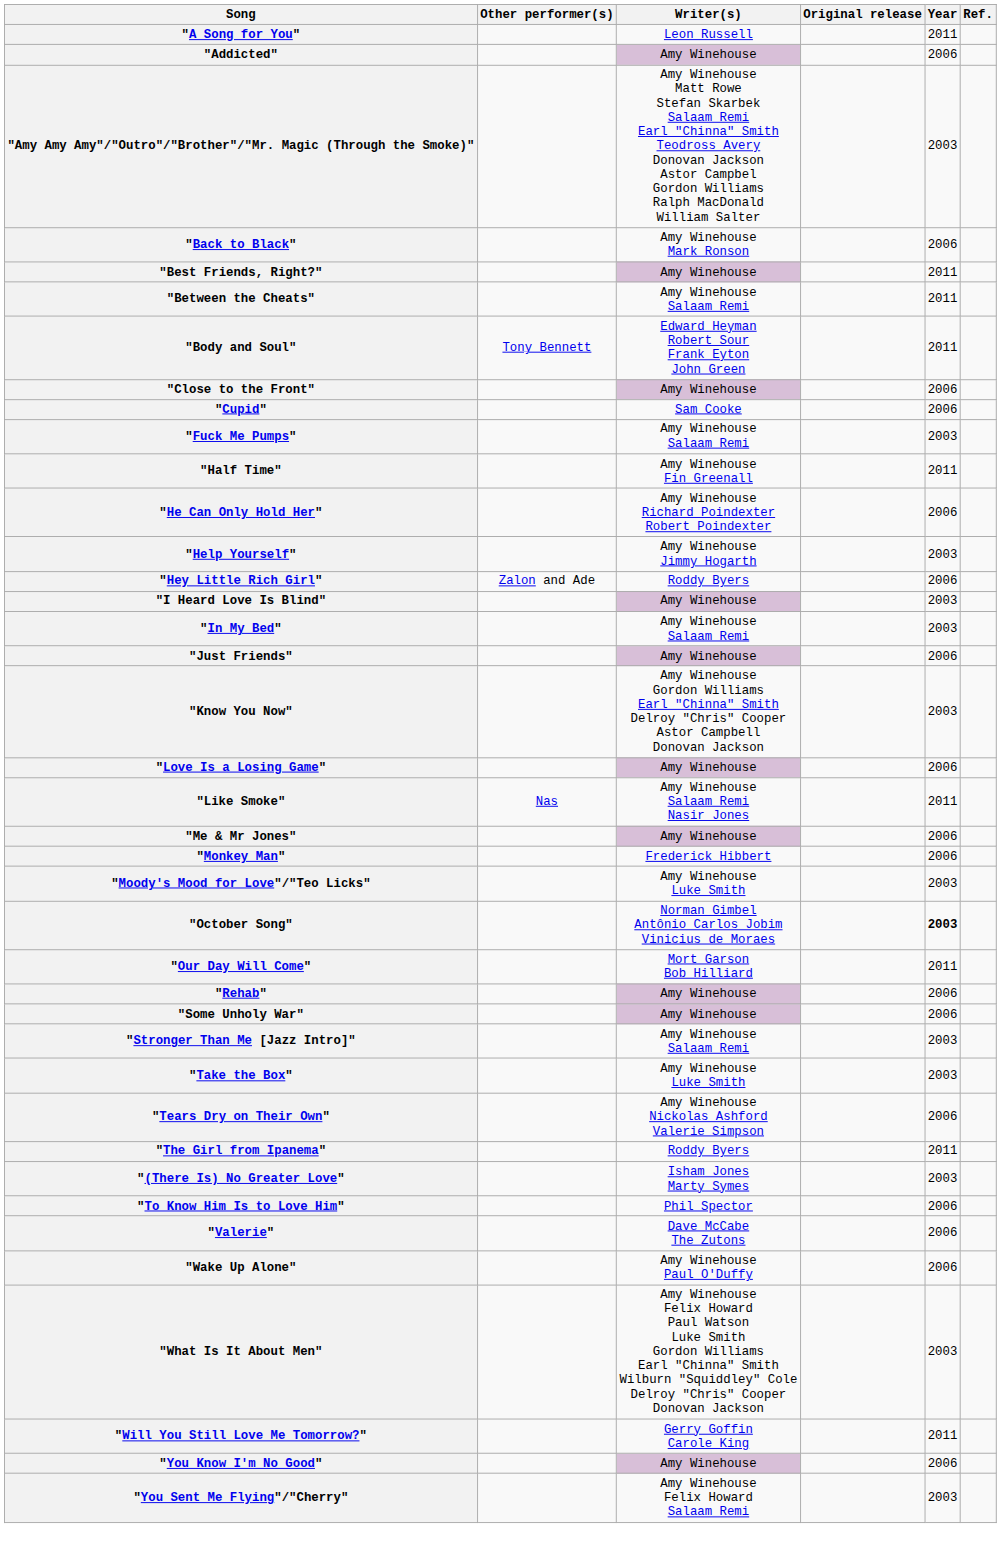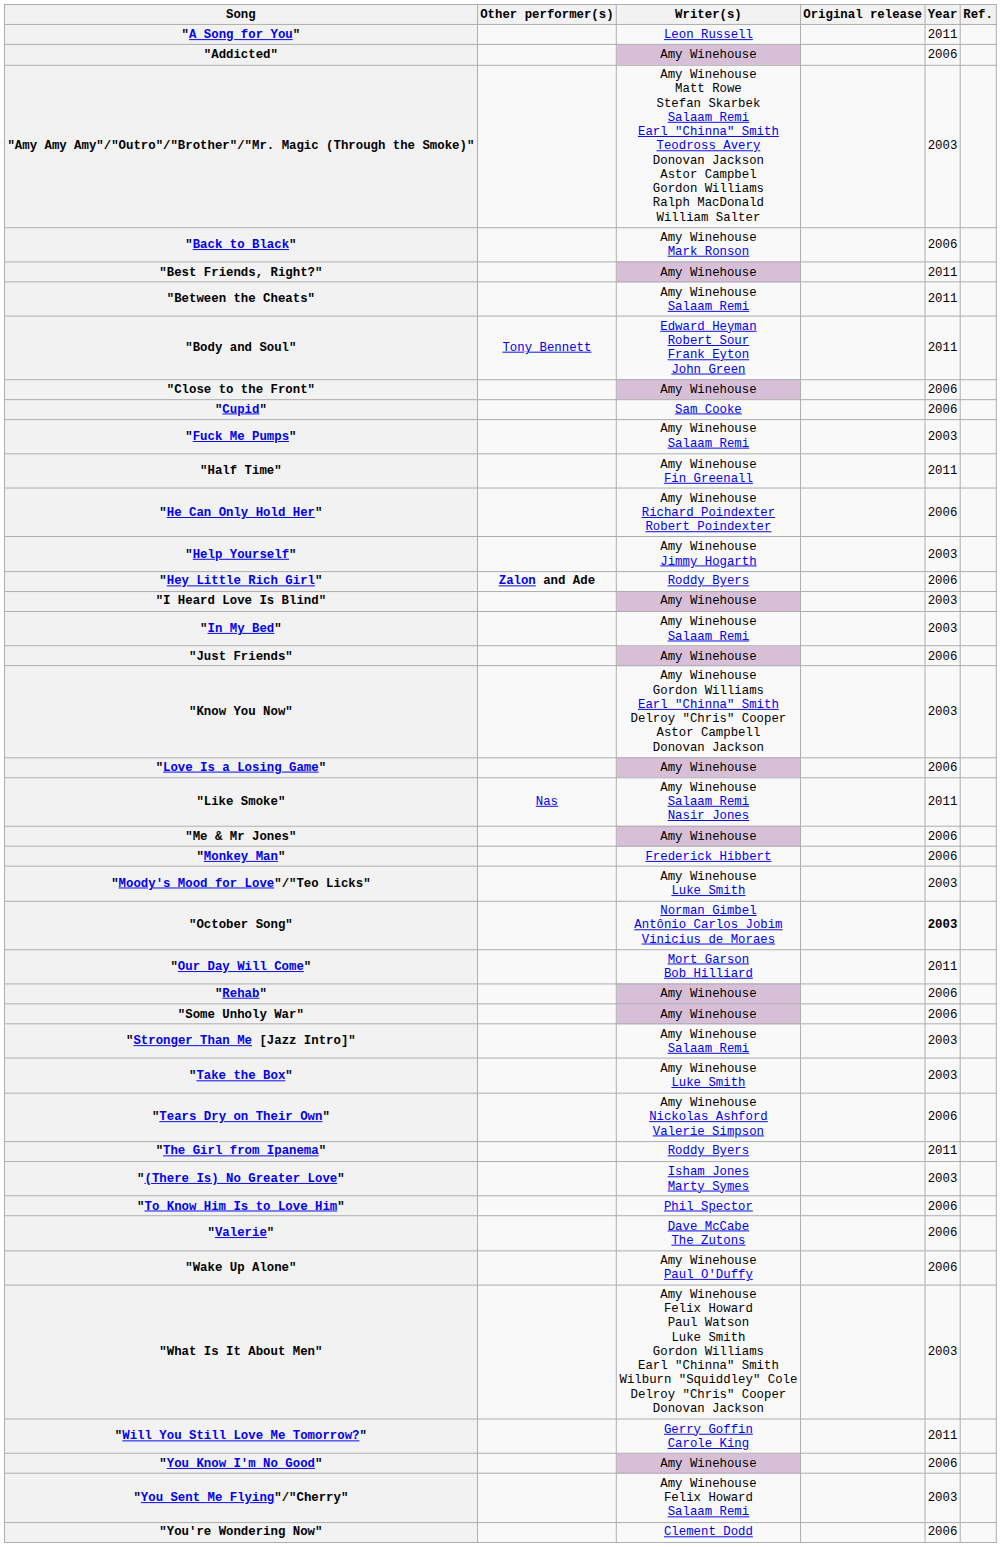 <table class="wikitable sortable plainrowheaders" style="text-align:center;">
 <tr>
 <th scope="col">Song</th>
 <th scope="col">Other performer(s)</th>
 <th scope="col" class="unsortable">Writer(s)</th>
 <th scope="col">Original release</th>
 <th scope="col">Year</th>
 <th scope="col" class="unsortable">Ref.</th>
 </tr>
 <tr>
 <th scope=row>"<a href='#'>A Song for You</a>"</th>
 <td></td>
 <td><a href='#'>Leon Russell</a></td>
 <td></td>
 <td>2011</td>
 <td></td>
 </tr>
 <tr>
 <th scope=row>"Addicted"</th>
 <td></td>
 <td style="background-color:#D8BFD8">Amy Winehouse </td>
 <td></td>
 <td>2006</td>
 <td></td>
 </tr>
 <tr>
 <th scope=row>"Amy Amy Amy"/"Outro"/"Brother"/"Mr. Magic (Through the Smoke)"</th>
 <td></td>
 <td>Amy Winehouse<br>Matt Rowe<br>Stefan Skarbek<br><a href='#'>Salaam Remi</a><br><a href='#'>Earl "Chinna" Smith</a><br><a href='#'>Teodross Avery</a><br>Donovan Jackson<br>Astor Campbel<br>Gordon Williams<br>Ralph MacDonald<br>William Salter</td>
 <td></td>
 <td>2003</td>
 <td></td>
 </tr>
 <tr>
 <th scope=row>"<a href='#'>Back to Black</a>"</th>
 <td></td>
 <td>Amy Winehouse<br><a href='#'>Mark Ronson</a></td>
 <td></td>
 <td>2006</td>
 <td></td>
 </tr>
 <tr>
 <th scope=row>"Best Friends, Right?"</th>
 <td></td>
 <td style="background-color:#D8BFD8">Amy Winehouse </td>
 <td></td>
 <td>2011</td>
 <td></td>
 </tr>
 <tr>
 <th scope=row>"Between the Cheats"</th>
 <td></td>
 <td>Amy Winehouse<br><a href='#'>Salaam Remi</a></td>
 <td></td>
 <td>2011</td>
 <td></td>
 </tr>
 <tr>
 <th scope=row>"Body and Soul"</th>
 <td><a href='#'>Tony Bennett</a></td>
 <td><a href='#'>Edward Heyman</a><br><a href='#'>Robert Sour</a><br><a href='#'>Frank Eyton</a><br><a href='#'>John Green</a></td>
 <td></td>
 <td>2011</td>
 <td></td>
 </tr>
 <tr>
 <th scope=row>"Close to the Front"</th>
 <td></td>
 <td style="background-color:#D8BFD8">Amy Winehouse </td>
 <td></td>
 <td>2006</td>
 <td></td>
 </tr>
 <tr>
 <th scope=row>"<a href='#'>Cupid</a>"</th>
 <td></td>
 <td><a href='#'>Sam Cooke</a></td>
 <td></td>
 <td>2006</td>
 <td></td>
 </tr>
 <tr>
 <th scope=row>"<a href='#'>Fuck Me Pumps</a>"</th>
 <td></td>
 <td>Amy Winehouse<br><a href='#'>Salaam Remi</a></td>
 <td></td>
 <td>2003</td>
 <td></td>
 </tr>
 <tr>
 <th scope=row>"Half Time"</th>
 <td></td>
 <td>Amy Winehouse<br><a href='#'>Fin Greenall</a></td>
 <td></td>
 <td>2011</td>
 <td></td>
 </tr>
 <tr>
 <th scope=row>"<a href='#'>He Can Only Hold Her</a>"</th>
 <td></td>
 <td>Amy Winehouse<br><a href='#'>Richard Poindexter</a><br><a href='#'>Robert Poindexter</a></td>
 <td></td>
 <td>2006</td>
 <td></td>
 </tr>
 <tr>
 <th scope=row>"<a href='#'>Help Yourself</a>"</th>
 <td></td>
 <td>Amy Winehouse<br><a href='#'>Jimmy Hogarth</a></td>
 <td></td>
 <td>2003</td>
 <td></td>
 </tr>
 <tr>
 <th scope=row>"<a href='#'>Hey Little Rich Girl</a>"</th>
-<td><a href='#'>Zalon</a> and Ade</td>
+<td><strong><a href='#'>Zalon</a> and Ade</strong></td>
 <td><a href='#'>Roddy Byers</a></td>
 <td></td>
 <td>2006</td>
 <td></td>
 </tr>
 <tr>
 <th scope=row>"I Heard Love Is Blind"</th>
 <td></td>
 <td style="background-color:#D8BFD8">Amy Winehouse </td>
 <td></td>
 <td>2003</td>
 <td></td>
 </tr>
 <tr>
 <th scope=row>"<a href='#'>In My Bed</a>"</th>
 <td></td>
 <td>Amy Winehouse<br><a href='#'>Salaam Remi</a></td>
 <td></td>
 <td>2003</td>
 <td></td>
 </tr>
 <tr>
 <th scope=row>"Just Friends"</th>
 <td></td>
 <td style="background-color:#D8BFD8">Amy Winehouse </td>
 <td></td>
 <td>2006</td>
 <td></td>
 </tr>
 <tr>
 <th scope=row>"Know You Now"</th>
 <td></td>
 <td>Amy Winehouse<br>Gordon Williams<br><a href='#'>Earl "Chinna" Smith</a><br>Delroy "Chris" Cooper<br>Astor Campbell<br>Donovan Jackson</td>
 <td></td>
 <td>2003</td>
 <td></td>
 </tr>
 <tr>
 <th scope=row>"<a href='#'>Love Is a Losing Game</a>"</th>
 <td></td>
 <td style="background-color:#D8BFD8">Amy Winehouse </td>
 <td></td>
 <td>2006</td>
 <td></td>
 </tr>
 <tr>
 <th scope=row>"Like Smoke"</th>
 <td><a href='#'>Nas</a></td>
 <td>Amy Winehouse<br><a href='#'>Salaam Remi</a><br><a href='#'>Nasir Jones</a></td>
 <td></td>
 <td>2011</td>
 <td></td>
 </tr>
 <tr>
 <th scope=row>"Me & Mr Jones"</th>
 <td></td>
 <td style="background-color:#D8BFD8">Amy Winehouse </td>
 <td></td>
 <td>2006</td>
 <td></td>
 </tr>
 <tr>
 <th scope=row>"<a href='#'>Monkey Man</a>"</th>
 <td></td>
 <td><a href='#'>Frederick Hibbert</a></td>
 <td></td>
 <td>2006</td>
 <td></td>
 </tr>
 <tr>
 <th scope=row>"<a href='#'>Moody's Mood for Love</a>"/"Teo Licks"</th>
 <td></td>
 <td>Amy Winehouse<br><a href='#'>Luke Smith</a></td>
 <td></td>
 <td>2003</td>
 <td></td>
 </tr>
 <tr>
 <th scope=row>"October Song"</th>
 <td></td>
 <td><a href='#'>Norman Gimbel</a><br><a href='#'>Antônio Carlos Jobim</a><br><a href='#'>Vinicius de Moraes</a></td>
 <td></td>
 <td><strong>2003</strong></td>
 <td></td>
 </tr>
 <tr>
 <th scope=row>"<a href='#'>Our Day Will Come</a>"</th>
 <td></td>
 <td><a href='#'>Mort Garson</a><br><a href='#'>Bob Hilliard</a></td>
 <td></td>
 <td>2011</td>
 <td></td>
 </tr>
 <tr>
 <th scope=row>"<a href='#'>Rehab</a>"</th>
 <td></td>
 <td style="background-color:#D8BFD8">Amy Winehouse </td>
 <td></td>
 <td>2006</td>
 <td></td>
 </tr>
 <tr>
 <th scope=row>"Some Unholy War"</th>
 <td></td>
 <td style="background-color:#D8BFD8">Amy Winehouse </td>
 <td></td>
 <td>2006</td>
 <td></td>
 </tr>
 <tr>
 <th scope=row>"<a href='#'>Stronger Than Me</a> [Jazz Intro]"</th>
 <td></td>
 <td>Amy Winehouse<br><a href='#'>Salaam Remi</a></td>
 <td></td>
 <td>2003</td>
 <td></td>
 </tr>
 <tr>
 <th scope=row>"<a href='#'>Take the Box</a>"</th>
 <td></td>
 <td>Amy Winehouse<br><a href='#'>Luke Smith</a></td>
 <td></td>
 <td>2003</td>
 <td></td>
 </tr>
 <tr>
 <th scope=row>"<a href='#'>Tears Dry on Their Own</a>"</th>
 <td></td>
 <td>Amy Winehouse<br><a href='#'>Nickolas Ashford</a><br><a href='#'>Valerie Simpson</a></td>
 <td></td>
 <td>2006</td>
 <td></td>
 </tr>
 <tr>
 <th scope=row>"<a href='#'>The Girl from Ipanema</a>"</th>
 <td></td>
 <td><a href='#'>Roddy Byers</a></td>
 <td></td>
 <td>2011</td>
 <td></td>
 </tr>
 <tr>
 <th scope=row>"<a href='#'>(There Is) No Greater Love</a>"</th>
 <td></td>
 <td><a href='#'>Isham Jones</a><br><a href='#'>Marty Symes</a></td>
 <td></td>
 <td>2003</td>
 <td></td>
 </tr>
 <tr>
 <th scope=row>"<a href='#'>To Know Him Is to Love Him</a>"</th>
 <td></td>
 <td><a href='#'>Phil Spector</a></td>
 <td></td>
 <td>2006</td>
 <td></td>
 </tr>
 <tr>
 <th scope=row>"<a href='#'>Valerie</a>"</th>
 <td></td>
 <td><a href='#'>Dave McCabe</a><br><a href='#'>The Zutons</a></td>
 <td></td>
 <td>2006</td>
 <td></td>
 </tr>
 <tr>
 <th scope=row>"Wake Up Alone"</th>
 <td></td>
 <td>Amy Winehouse<br><a href='#'>Paul O'Duffy</a></td>
 <td></td>
 <td>2006</td>
 <td></td>
 </tr>
 <tr>
 <th scope=row>"What Is It About Men"</th>
 <td></td>
 <td>Amy Winehouse<br>Felix Howard<br>Paul Watson<br>Luke Smith<br>Gordon Williams<br>Earl "Chinna" Smith<br>Wilburn "Squiddley" Cole<br>Delroy "Chris" Cooper<br>Donovan Jackson</td>
 <td></td>
 <td>2003</td>
 <td></td>
 </tr>
 <tr>
 <th scope=row>"<a href='#'>Will You Still Love Me Tomorrow?</a>"</th>
 <td></td>
 <td><a href='#'>Gerry Goffin</a><br><a href='#'>Carole King</a></td>
 <td></td>
 <td>2011</td>
 <td></td>
 </tr>
 <tr>
 <th scope=row>"<a href='#'>You Know I'm No Good</a>"</th>
 <td></td>
 <td style="background-color:#D8BFD8">Amy Winehouse </td>
 <td></td>
 <td>2006</td>
 <td></td>
 </tr>
 <tr>
 <th scope=row>"<a href='#'>You Sent Me Flying</a>"/"Cherry"</th>
 <td></td>
 <td>Amy Winehouse<br>Felix Howard<br><a href='#'>Salaam Remi</a></td>
 <td></td>
 <td>2003</td>
 <td></td>
 </tr>
+<tr>
+<th scope=row>"You're Wondering Now"</th>
+<td></td>
+<td><a href='#'>Clement Dodd</a></td>
+<td></td>
+<td>2006</td>
+<td></td>
+</tr>
 </table>
